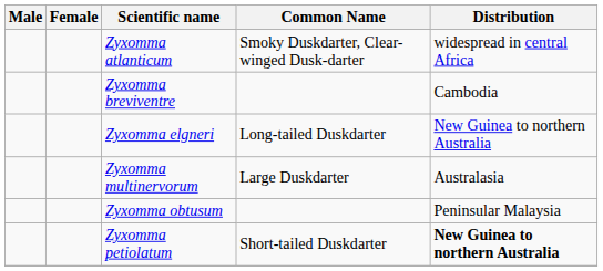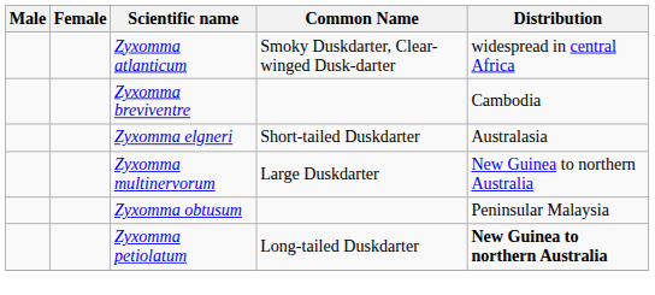 <table class="wikitable">
 <tr>
 <th>Male</th>
 <th>Female</th>
 <th>Scientific name</th>
 <th>Common Name</th>
 <th>Distribution</th>
 </tr>
 <tr>
 <td></td>
 <td></td>
 <td><em><a href='#'>Zyxomma atlanticum</a></em> </td>
 <td>Smoky Duskdarter, Clear-winged Dusk-darter</td>
 <td>widespread in <a href='#'>central Africa</a></td>
 </tr>
 <tr>
 <td></td>
 <td></td>
 <td><em><a href='#'>Zyxomma breviventre</a></em> </td>
 <td></td>
 <td>Cambodia</td>
 </tr>
 <tr>
 <td></td>
 <td></td>
 <td><em><a href='#'>Zyxomma elgneri</a></em> </td>
-<td>Long-tailed Duskdarter</td>
-<td><a href='#'>New Guinea</a> to northern <a href='#'>Australia</a></td>
+<td>Short-tailed Duskdarter</td>
+<td>Australasia</td>
 </tr>
 <tr>
 <td></td>
 <td></td>
 <td><em><a href='#'>Zyxomma multinervorum</a></em> </td>
 <td>Large Duskdarter</td>
-<td>Australasia</td>
+<td><a href='#'>New Guinea</a> to northern <a href='#'>Australia</a></td>
 </tr>
 <tr>
 <td></td>
 <td></td>
 <td><em><a href='#'>Zyxomma obtusum</a></em> </td>
 <td></td>
 <td>Peninsular Malaysia</td>
 </tr>
 <tr>
 <td></td>
 <td></td>
 <td><em><a href='#'>Zyxomma petiolatum</a></em> </td>
-<td>Short-tailed Duskdarter</td>
+<td>Long-tailed Duskdarter</td>
 <td><strong>New Guinea to northern Australia</strong></td>
 </tr>
 <tr>
 </tr>
 </table>
